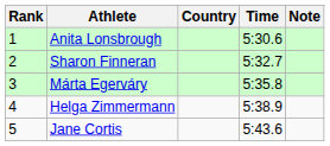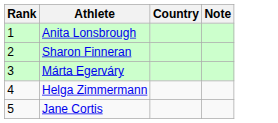 <table class="wikitable sortable">
 <tr>
 <th>Rank</th>
 <th>Athlete</th>
 <th>Country</th>
-<th>Time</th>
 <th>Note</th>
 </tr>
 <tr bgcolor=#CCFFCC>
 <td>1</td>
 <td><a href='#'>Anita Lonsbrough</a></td>
 <td></td>
-<td>5:30.6</td>
 <td></td>
 </tr>
 <tr bgcolor=#CCFFCC>
 <td>2</td>
 <td><a href='#'>Sharon Finneran</a></td>
 <td></td>
-<td>5:32.7</td>
 <td></td>
 </tr>
 <tr bgcolor=#CCFFCC>
 <td>3</td>
 <td><a href='#'>Márta Egerváry</a></td>
 <td></td>
-<td>5:35.8</td>
 <td></td>
 </tr>
 <tr>
 <td>4</td>
 <td><a href='#'>Helga Zimmermann</a></td>
 <td></td>
-<td>5:38.9</td>
 <td></td>
 </tr>
 <tr>
 <td>5</td>
 <td><a href='#'>Jane Cortis</a></td>
 <td></td>
-<td>5:43.6</td>
 <td></td>
 </tr>
 </table>
